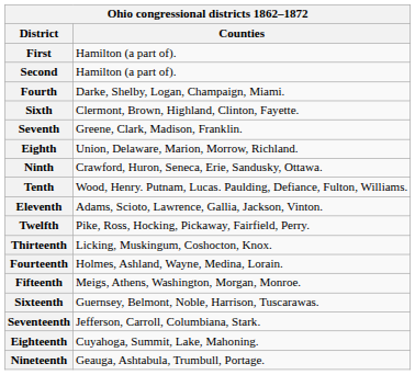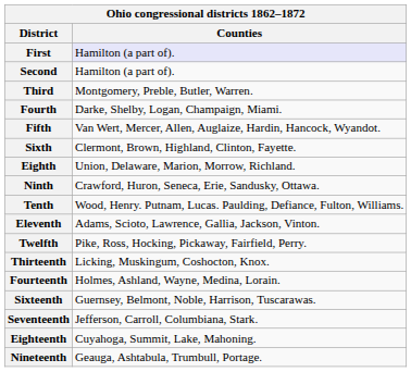 <table class="wikitable" style="margin: 1em auto 1em auto">
 <tr>
 <th colspan=2>Ohio congressional districts 1862–1872</th>
 </tr>
 <tr>
 <th>District</th>
 <th>Counties</th>
 </tr>
 <tr>
 <th>First</th>
-<td>Hamilton (a part of).</td>
+<td style="background: lavender;">Hamilton (a part of).</td>
 </tr>
 <tr>
 <th>Second</th>
 <td>Hamilton (a part of).</td>
 </tr>
 <tr>
+<th>Third</th>
+<td>Montgomery, Preble, Butler, Warren.</td>
+</tr>
+<tr>
 <th>Fourth</th>
 <td>Darke, Shelby, Logan, Champaign, Miami.</td>
 </tr>
 <tr>
+<th>Fifth</th>
+<td>Van Wert, Mercer, Allen, Auglaize, Hardin, Hancock, Wyandot.</td>
+</tr>
+<tr>
 <th>Sixth</th>
 <td>Clermont, Brown, Highland, Clinton, Fayette.</td>
-</tr>
-<tr>
-<th>Seventh</th>
-<td>Greene, Clark, Madison, Franklin.</td>
 </tr>
 <tr>
 <th>Eighth</th>
 <td>Union, Delaware, Marion, Morrow, Richland.</td>
 </tr>
 <tr>
 <th>Ninth</th>
 <td>Crawford, Huron, Seneca, Erie, Sandusky, Ottawa.</td>
 </tr>
 <tr>
 <th>Tenth</th>
 <td>Wood, Henry. Putnam, Lucas. Paulding, Defiance, Fulton, Williams.</td>
 </tr>
 <tr>
 <th>Eleventh</th>
 <td>Adams, Scioto, Lawrence, Gallia, Jackson, Vinton.</td>
 </tr>
 <tr>
 <th>Twelfth</th>
 <td>Pike, Ross, Hocking, Pickaway, Fairfield, Perry.</td>
 </tr>
 <tr>
 <th>Thirteenth</th>
 <td>Licking, Muskingum, Coshocton, Knox.</td>
 </tr>
 <tr>
 <th>Fourteenth</th>
 <td>Holmes, Ashland, Wayne, Medina, Lorain.</td>
 </tr>
 <tr>
-<th>Fifteenth</th>
-<td>Meigs, Athens, Washington, Morgan, Monroe.</td>
-</tr>
-<tr>
 <th>Sixteenth</th>
 <td>Guernsey, Belmont, Noble, Harrison, Tuscarawas.</td>
 </tr>
 <tr>
 <th>Seventeenth</th>
 <td>Jefferson, Carroll, Columbiana, Stark.</td>
 </tr>
 <tr>
 <th>Eighteenth</th>
 <td>Cuyahoga, Summit, Lake, Mahoning.</td>
 </tr>
 <tr>
 <th>Nineteenth</th>
 <td>Geauga, Ashtabula, Trumbull, Portage.</td>
 </tr>
 </table>
